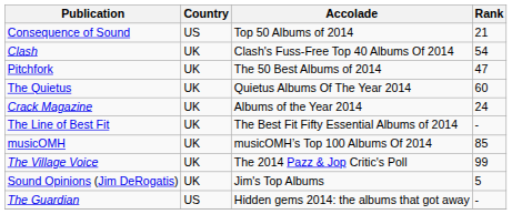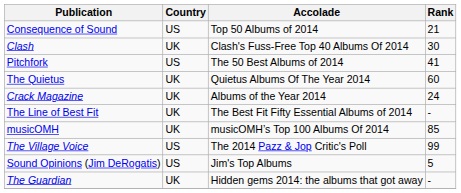 <table class="wikitable sortable">
 <tr>
 <th>Publication</th>
 <th>Country</th>
 <th>Accolade</th>
 <th>Rank</th>
 </tr>
 <tr>
 <td><a href='#'>Consequence of Sound</a></td>
 <td>US</td>
 <td>Top 50 Albums of 2014</td>
 <td>21</td>
 </tr>
 <tr>
 <td><em><a href='#'>Clash</a></em></td>
 <td>UK</td>
 <td>Clash's Fuss-Free Top 40 Albums Of 2014</td>
-<td>54</td>
+<td>30</td>
 </tr>
 <tr>
 <td><a href='#'>Pitchfork</a></td>
-<td>UK</td>
+<td>US</td>
 <td>The 50 Best Albums of 2014</td>
-<td>47</td>
+<td>41</td>
 </tr>
 <tr>
 <td><a href='#'>The Quietus</a></td>
 <td>UK</td>
 <td>Quietus Albums Of The Year 2014</td>
 <td>60</td>
 </tr>
 <tr>
 <td><em><a href='#'>Crack Magazine</a></em></td>
 <td>UK</td>
 <td>Albums of the Year 2014</td>
 <td>24</td>
 </tr>
 <tr>
 <td><a href='#'>The Line of Best Fit</a></td>
 <td>UK</td>
 <td>The Best Fit Fifty Essential Albums of 2014</td>
 <td>-</td>
 </tr>
 <tr>
 <td><a href='#'>musicOMH</a></td>
 <td>UK</td>
 <td>musicOMH’s Top 100 Albums Of 2014</td>
 <td>85</td>
 </tr>
 <tr>
 <td><em><a href='#'>The Village Voice</a></em></td>
-<td>UK</td>
+<td>US</td>
 <td>The 2014 <a href='#'>Pazz & Jop</a> Critic's Poll</td>
 <td>99</td>
 </tr>
 <tr>
 <td><a href='#'>Sound Opinions</a> (<a href='#'>Jim DeRogatis</a>)</td>
-<td>UK</td>
+<td>US</td>
 <td>Jim's Top Albums</td>
 <td>5</td>
 </tr>
 <tr>
 <td><em><a href='#'>The Guardian</a></em></td>
-<td>US</td>
+<td>UK</td>
 <td>Hidden gems 2014: the albums that got away</td>
 <td>-</td>
 </tr>
 <tr>
 </tr>
 </table>
